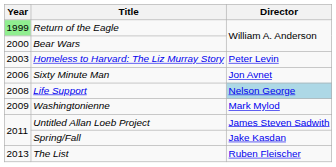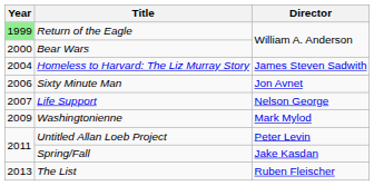 <table class="wikitable">
 <tr>
 <th>Year</th>
 <th>Title</th>
 <th>Director</th>
 </tr>
 <tr>
 <td style="background: lightgreen;">1999</td>
 <td><em>Return of the Eagle</em></td>
 <td rowspan=2>William A. Anderson</td>
 </tr>
 <tr>
 <td>2000</td>
 <td><em>Bear Wars</em></td>
 </tr>
 <tr>
-<td>2003</td>
+<td>2004</td>
 <td><em><a href='#'>Homeless to Harvard: The Liz Murray Story</a></em></td>
-<td><a href='#'>Peter Levin</a></td>
+<td><a href='#'>James Steven Sadwith</a></td>
 </tr>
 <tr>
 <td>2006</td>
 <td><em>Sixty Minute Man</em></td>
 <td><a href='#'>Jon Avnet</a></td>
 </tr>
 <tr>
-<td>2008</td>
+<td>2007</td>
 <td><em><a href='#'>Life Support</a></em></td>
-<td style="background: lightblue;"><a href='#'>Nelson George</a></td>
+<td><a href='#'>Nelson George</a></td>
 </tr>
 <tr>
 <td>2009</td>
 <td><em>Washingtonienne</em></td>
 <td><a href='#'>Mark Mylod</a></td>
 </tr>
 <tr>
 <td rowspan=2>2011</td>
 <td><em>Untitled Allan Loeb Project</em></td>
-<td><a href='#'>James Steven Sadwith</a></td>
+<td><a href='#'>Peter Levin</a></td>
 </tr>
 <tr>
 <td><em>Spring/Fall</em></td>
 <td><a href='#'>Jake Kasdan</a></td>
 </tr>
 <tr>
 <td>2013</td>
 <td><em>The List</em></td>
 <td><a href='#'>Ruben Fleischer</a></td>
 </tr>
 </table>
